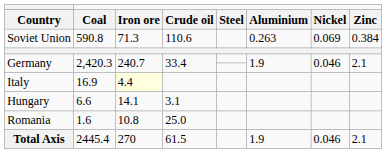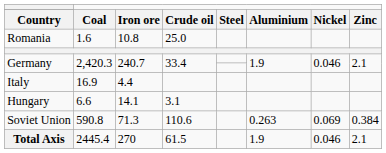 <table class="wikitable">
 <tr>
 <th></th>
 </tr>
 <tr>
 </tr>
 <tr>
 <th>Country</th>
 <th>Coal</th>
 <th>Iron ore</th>
 <th>Crude oil</th>
 <th>Steel</th>
 <th>Aluminium</th>
 <th>Nickel</th>
 <th>Zinc</th>
 </tr>
 <tr>
-<td>Soviet Union</td>
-<td>590.8</td>
-<td>71.3</td>
-<td>110.6</td>
+<td>Romania</td>
+<td>1.6</td>
+<td>10.8</td>
+<td>25.0</td>
 <td></td>
-<td>0.263</td>
-<td>0.069</td>
-<td>0.384</td>
+<td></td>
+<td></td>
+<td></td>
 </tr>
 <tr>
 <th colspan="8"></th>
 </tr>
 <tr>
 <td rowspan="2">Germany</td>
 <td rowspan="2">2,420.3</td>
 <td rowspan="2">240.7</td>
 <td rowspan="2">33.4</td>
 <td></td>
 <td rowspan="2">1.9</td>
 <td rowspan="2">0.046</td>
 <td rowspan="2">2.1</td>
 </tr>
 <tr>
 <td></td>
 </tr>
 <tr>
 <td>Italy</td>
 <td>16.9</td>
-<td style="background: lightyellow;">4.4</td>
+<td>4.4</td>
 <td></td>
 <td></td>
 <td></td>
 <td></td>
 <td></td>
 </tr>
 <tr>
 <td>Hungary</td>
 <td>6.6</td>
 <td>14.1</td>
 <td>3.1</td>
 <td></td>
 <td></td>
 <td></td>
 <td></td>
 </tr>
 <tr>
-<td>Romania</td>
-<td>1.6</td>
-<td>10.8</td>
-<td>25.0</td>
+<td>Soviet Union</td>
+<td>590.8</td>
+<td>71.3</td>
+<td>110.6</td>
 <td></td>
-<td></td>
-<td></td>
-<td></td>
+<td>0.263</td>
+<td>0.069</td>
+<td>0.384</td>
 </tr>
 <tr>
 <th>Total Axis</th>
 <td>2445.4</td>
 <td>270</td>
 <td>61.5</td>
 <td></td>
 <td>1.9</td>
 <td>0.046</td>
 <td>2.1</td>
 </tr>
 </table>
